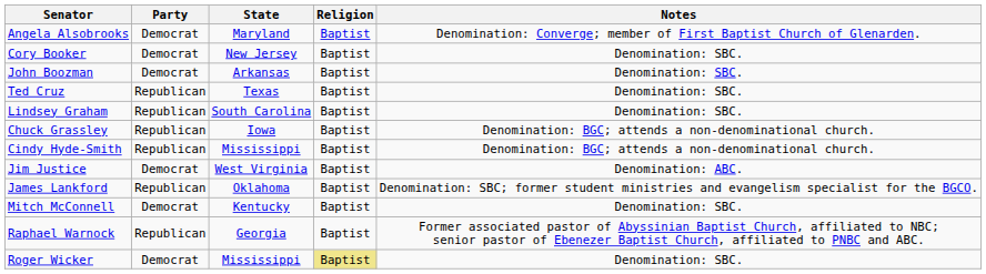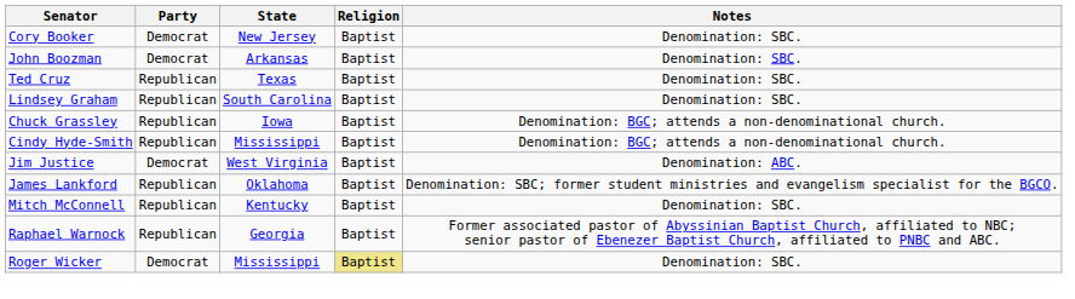 <table class="wikitable sortable" style="text-align:center">
 <tr>
 <th>Senator</th>
 <th>Party</th>
 <th>State</th>
 <th>Religion</th>
 <th>Notes</th>
-</tr>
-<tr>
-<td align=left nowrap> <a href='#'>Angela Alsobrooks</a></td>
-<td>Democrat</td>
-<td><a href='#'>Maryland</a></td>
-<td><a href='#'>Baptist</a></td>
-<td>Denomination: <a href='#'>Converge</a>; member of <a href='#'>First Baptist Church of Glenarden</a>.</td>
 </tr>
 <tr>
 <td align=left nowrap> <a href='#'>Cory Booker</a></td>
 <td>Democrat</td>
 <td><a href='#'>New Jersey</a></td>
 <td>Baptist</td>
 <td>Denomination: SBC.</td>
 </tr>
 <tr>
 <td align=left nowrap> <a href='#'>John Boozman</a></td>
 <td>Democrat</td>
 <td><a href='#'>Arkansas</a></td>
 <td>Baptist</td>
 <td>Denomination: <a href='#'>SBC</a>.</td>
 </tr>
 <tr>
 <td align=left nowrap> <a href='#'>Ted Cruz</a></td>
 <td>Republican</td>
 <td><a href='#'>Texas</a></td>
 <td>Baptist</td>
 <td>Denomination: SBC.</td>
 </tr>
 <tr>
 <td align=left nowrap> <a href='#'>Lindsey Graham</a></td>
 <td>Republican</td>
 <td><a href='#'>South Carolina</a></td>
 <td>Baptist</td>
 <td>Denomination: SBC.</td>
 </tr>
 <tr>
 <td align=left nowrap> <a href='#'>Chuck Grassley</a></td>
 <td>Republican</td>
 <td><a href='#'>Iowa</a></td>
 <td>Baptist</td>
 <td>Denomination: <a href='#'>BGC</a>; attends a non-denominational church.</td>
 </tr>
 <tr>
 <td align=left nowrap> <a href='#'>Cindy Hyde-Smith</a></td>
 <td>Republican</td>
 <td><a href='#'>Mississippi</a></td>
 <td>Baptist</td>
 <td>Denomination: <a href='#'>BGC</a>; attends a non-denominational church.</td>
 </tr>
 <tr>
 <td align=left nowrap> <a href='#'>Jim Justice</a></td>
 <td>Democrat</td>
 <td><a href='#'>West Virginia</a></td>
 <td>Baptist</td>
 <td>Denomination: <a href='#'>ABC</a>.</td>
 </tr>
 <tr>
 <td align=left nowrap> <a href='#'>James Lankford</a></td>
 <td>Republican</td>
 <td><a href='#'>Oklahoma</a></td>
 <td>Baptist</td>
 <td>Denomination: SBC; former student ministries and evangelism specialist for the <a href='#'>BGCO</a>.</td>
 </tr>
 <tr>
 <td align=left nowrap> <a href='#'>Mitch McConnell</a></td>
-<td>Democrat</td>
+<td>Republican</td>
 <td><a href='#'>Kentucky</a></td>
 <td>Baptist</td>
 <td>Denomination: SBC.</td>
 </tr>
 <tr>
 <td align=left nowrap> <a href='#'>Raphael Warnock</a></td>
 <td>Republican</td>
 <td><a href='#'>Georgia</a></td>
 <td>Baptist</td>
 <td>Former associated pastor of <a href='#'>Abyssinian Baptist Church</a>, affiliated to NBC;<br>senior pastor of <a href='#'>Ebenezer Baptist Church</a>, affiliated to <a href='#'>PNBC</a> and ABC.</td>
 </tr>
 <tr>
 <td align=left nowrap> <a href='#'>Roger Wicker</a></td>
 <td>Democrat</td>
 <td><a href='#'>Mississippi</a></td>
 <td style="background: khaki;">Baptist</td>
 <td>Denomination: SBC.</td>
 </tr>
 </table>
